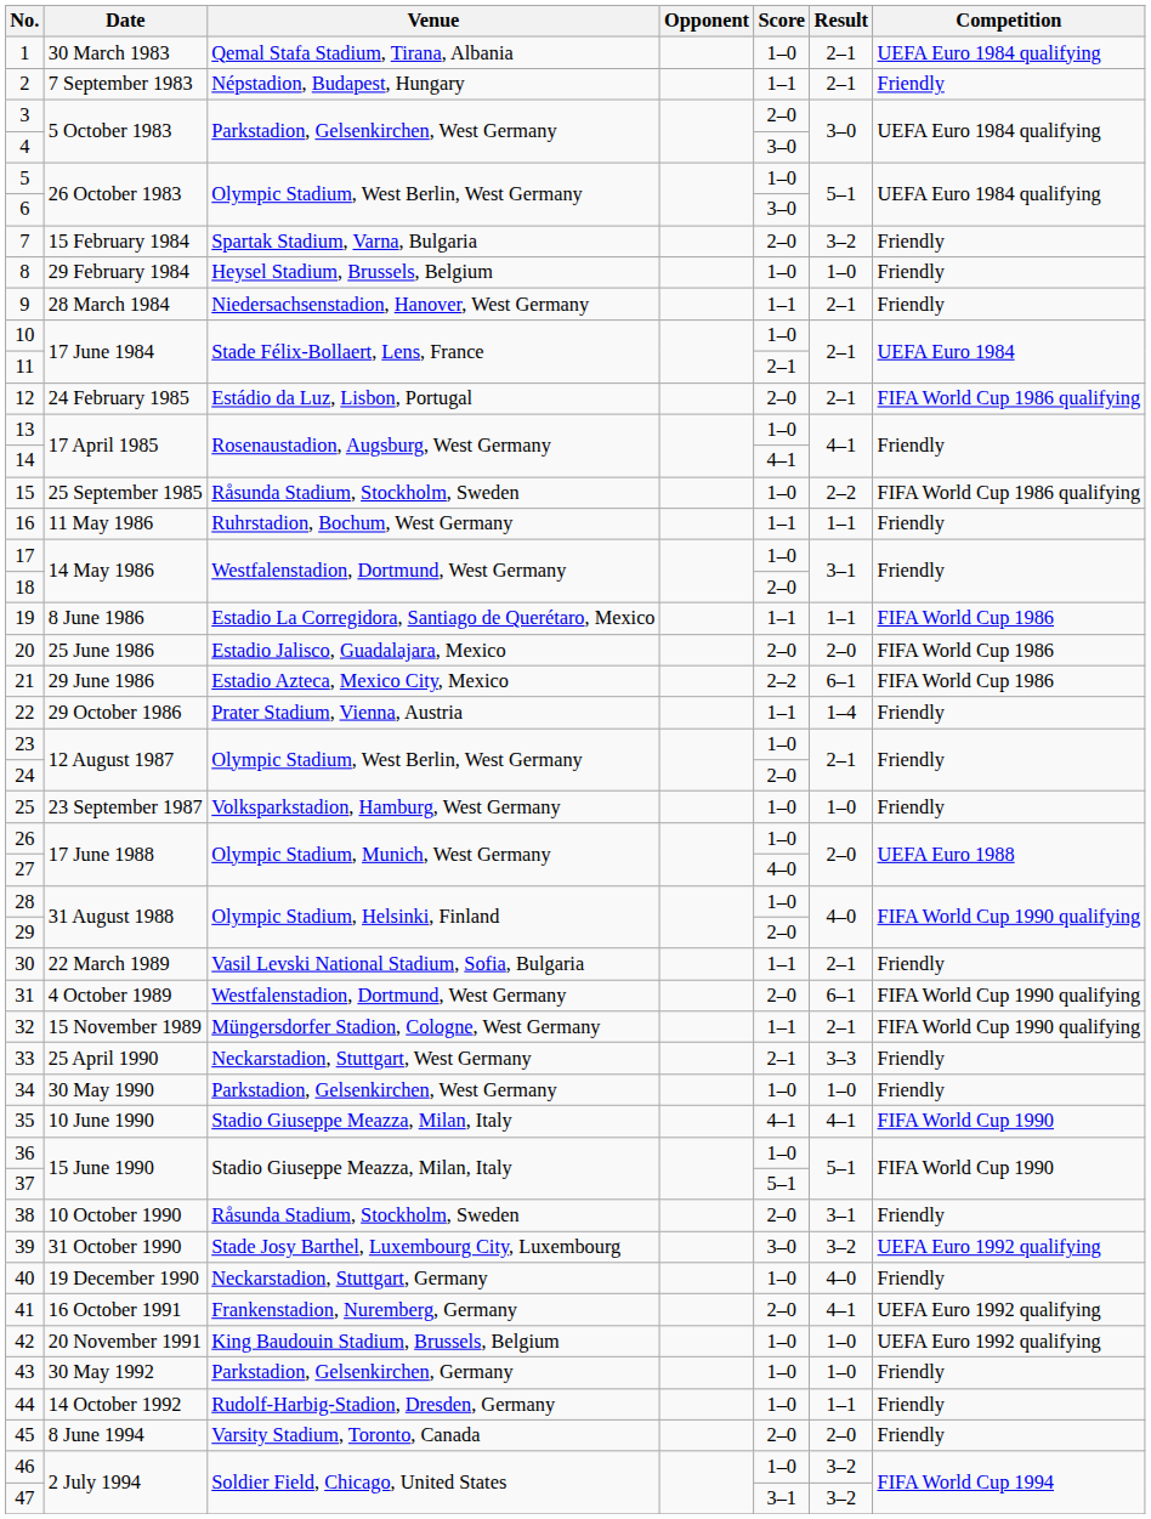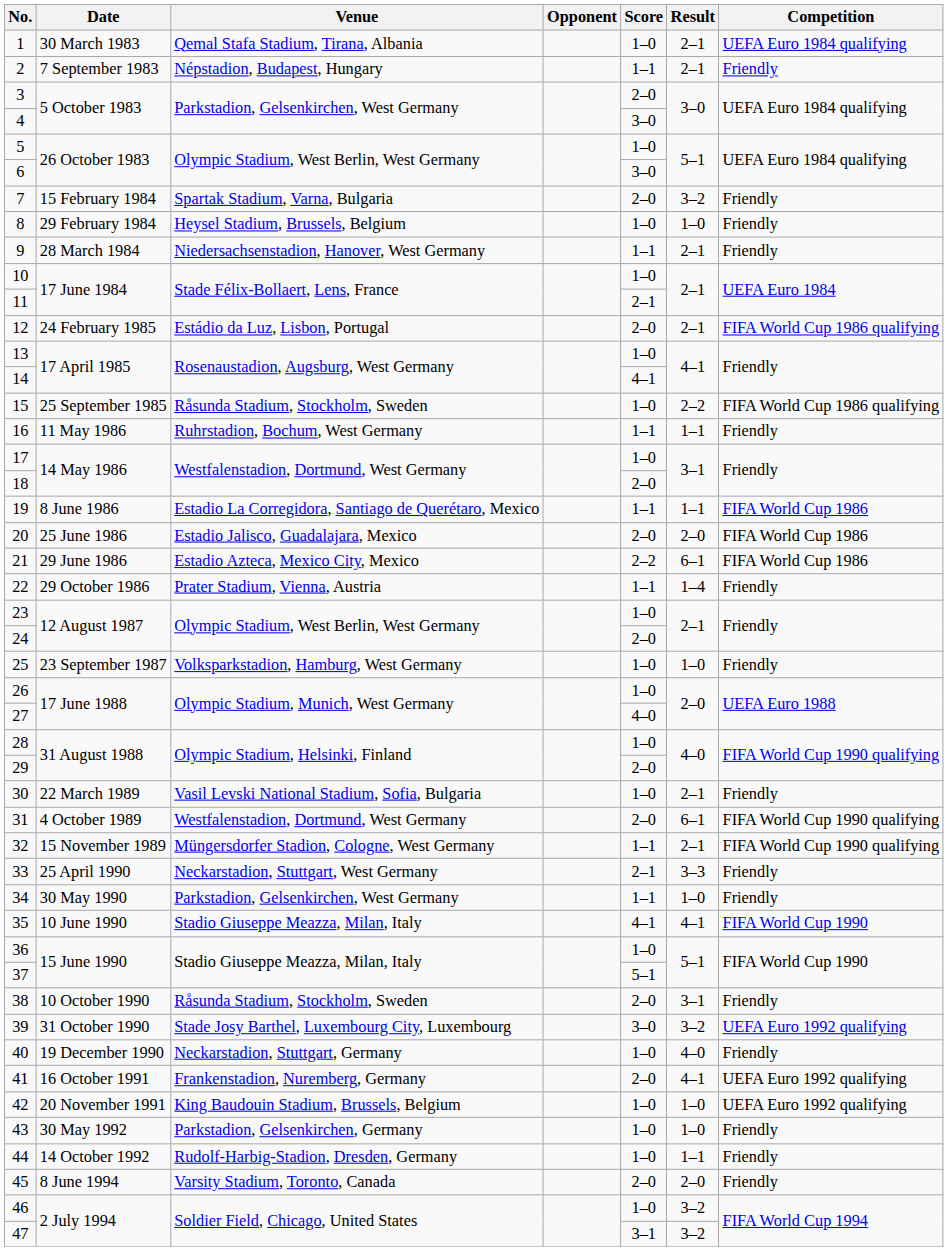 <table class="wikitable sortable">
 <tr>
 <th scope="col">No.</th>
 <th scope="col">Date</th>
 <th scope="col">Venue</th>
 <th scope="col">Opponent</th>
 <th scope="col">Score</th>
 <th scope="col">Result</th>
 <th scope="col">Competition</th>
 </tr>
 <tr>
 <td align="center">1</td>
 <td>30 March 1983</td>
 <td><a href='#'>Qemal Stafa Stadium</a>, <a href='#'>Tirana</a>, Albania</td>
 <td></td>
 <td align="center">1–0</td>
 <td align="center">2–1</td>
 <td><a href='#'>UEFA Euro 1984 qualifying</a></td>
 </tr>
 <tr>
 <td align="center">2</td>
 <td>7 September 1983</td>
 <td><a href='#'>Népstadion</a>, <a href='#'>Budapest</a>, Hungary</td>
 <td></td>
 <td align="center">1–1</td>
 <td align="center">2–1</td>
 <td><a href='#'>Friendly</a></td>
 </tr>
 <tr>
 <td align="center">3</td>
 <td rowspan="2">5 October 1983</td>
 <td rowspan="2"><a href='#'>Parkstadion</a>, <a href='#'>Gelsenkirchen</a>, West Germany</td>
 <td rowspan="2"></td>
 <td align="center">2–0</td>
 <td rowspan="2" align="center">3–0</td>
 <td rowspan="2">UEFA Euro 1984 qualifying</td>
 </tr>
 <tr>
 <td align="center">4</td>
 <td align="center">3–0</td>
 </tr>
 <tr>
 <td align="center">5</td>
 <td rowspan="2">26 October 1983</td>
 <td rowspan="2"><a href='#'>Olympic Stadium</a>, West Berlin, West Germany</td>
 <td rowspan="2"></td>
 <td align="center">1–0</td>
 <td rowspan="2" align="center">5–1</td>
 <td rowspan="2">UEFA Euro 1984 qualifying</td>
 </tr>
 <tr>
 <td align="center">6</td>
 <td align="center">3–0</td>
 </tr>
 <tr>
 <td align="center">7</td>
 <td>15 February 1984</td>
 <td><a href='#'>Spartak Stadium</a>, <a href='#'>Varna</a>, Bulgaria</td>
 <td></td>
 <td align="center">2–0</td>
 <td align="center">3–2</td>
 <td>Friendly</td>
 </tr>
 <tr>
 <td align="center">8</td>
 <td>29 February 1984</td>
 <td><a href='#'>Heysel Stadium</a>, <a href='#'>Brussels</a>, Belgium</td>
 <td></td>
 <td align="center">1–0</td>
 <td align="center">1–0</td>
 <td>Friendly</td>
 </tr>
 <tr>
 <td align="center">9</td>
 <td>28 March 1984</td>
 <td><a href='#'>Niedersachsenstadion</a>, <a href='#'>Hanover</a>, West Germany</td>
 <td></td>
 <td align="center">1–1</td>
 <td align="center">2–1</td>
 <td>Friendly</td>
 </tr>
 <tr>
 <td align="center">10</td>
 <td rowspan="2">17 June 1984</td>
 <td rowspan="2"><a href='#'>Stade Félix-Bollaert</a>, <a href='#'>Lens</a>, France</td>
 <td rowspan="2"></td>
 <td align="center">1–0</td>
 <td rowspan="2" align="center">2–1</td>
 <td rowspan="2"><a href='#'>UEFA Euro 1984</a></td>
 </tr>
 <tr>
 <td align="center">11</td>
 <td align="center">2–1</td>
 </tr>
 <tr>
 <td align="center">12</td>
 <td>24 February 1985</td>
 <td><a href='#'>Estádio da Luz</a>, <a href='#'>Lisbon</a>, Portugal</td>
 <td></td>
 <td align="center">2–0</td>
 <td align="center">2–1</td>
 <td><a href='#'>FIFA World Cup 1986 qualifying</a></td>
 </tr>
 <tr>
 <td align="center">13</td>
 <td rowspan="2">17 April 1985</td>
 <td rowspan="2"><a href='#'>Rosenaustadion</a>, <a href='#'>Augsburg</a>, West Germany</td>
 <td rowspan="2"></td>
 <td align="center">1–0</td>
 <td rowspan="2" align="center">4–1</td>
 <td rowspan="2">Friendly</td>
 </tr>
 <tr>
 <td align="center">14</td>
 <td align="center">4–1</td>
 </tr>
 <tr>
 <td align="center">15</td>
 <td>25 September 1985</td>
 <td><a href='#'>Råsunda Stadium</a>, <a href='#'>Stockholm</a>, Sweden</td>
 <td></td>
 <td align="center">1–0</td>
 <td align="center">2–2</td>
 <td>FIFA World Cup 1986 qualifying</td>
 </tr>
 <tr>
 <td align="center">16</td>
 <td>11 May 1986</td>
 <td><a href='#'>Ruhrstadion</a>, <a href='#'>Bochum</a>, West Germany</td>
 <td></td>
 <td align="center">1–1</td>
 <td align="center">1–1</td>
 <td>Friendly</td>
 </tr>
 <tr>
 <td align="center">17</td>
 <td rowspan="2">14 May 1986</td>
 <td rowspan="2"><a href='#'>Westfalenstadion</a>, <a href='#'>Dortmund</a>, West Germany</td>
 <td rowspan="2"></td>
 <td align="center">1–0</td>
 <td rowspan="2" align="center">3–1</td>
 <td rowspan="2">Friendly</td>
 </tr>
 <tr>
 <td align="center">18</td>
 <td align="center">2–0</td>
 </tr>
 <tr>
 <td align="center">19</td>
 <td>8 June 1986</td>
 <td><a href='#'>Estadio La Corregidora</a>, <a href='#'>Santiago de Querétaro</a>, Mexico</td>
 <td></td>
 <td align="center">1–1</td>
 <td align="center">1–1</td>
 <td><a href='#'>FIFA World Cup 1986</a></td>
 </tr>
 <tr>
 <td align="center">20</td>
 <td>25 June 1986</td>
 <td><a href='#'>Estadio Jalisco</a>, <a href='#'>Guadalajara</a>, Mexico</td>
 <td></td>
 <td align="center">2–0</td>
 <td align="center">2–0</td>
 <td>FIFA World Cup 1986</td>
 </tr>
 <tr>
 <td align="center">21</td>
 <td>29 June 1986</td>
 <td><a href='#'>Estadio Azteca</a>, <a href='#'>Mexico City</a>, Mexico</td>
 <td></td>
 <td align="center">2–2</td>
 <td align="center">6–1</td>
 <td>FIFA World Cup 1986</td>
 </tr>
 <tr>
 <td align="center">22</td>
 <td>29 October 1986</td>
 <td><a href='#'>Prater Stadium</a>, <a href='#'>Vienna</a>, Austria</td>
 <td></td>
 <td align="center">1–1</td>
 <td align="center">1–4</td>
 <td>Friendly</td>
 </tr>
 <tr>
 <td align="center">23</td>
 <td rowspan="2">12 August 1987</td>
 <td rowspan="2"><a href='#'>Olympic Stadium</a>, West Berlin, West Germany</td>
 <td rowspan="2"></td>
 <td align="center">1–0</td>
 <td rowspan="2" align="center">2–1</td>
 <td rowspan="2">Friendly</td>
 </tr>
 <tr>
 <td align="center">24</td>
 <td align="center">2–0</td>
 </tr>
 <tr>
 <td align="center">25</td>
 <td>23 September 1987</td>
 <td><a href='#'>Volksparkstadion</a>, <a href='#'>Hamburg</a>, West Germany</td>
 <td></td>
 <td align="center">1–0</td>
 <td align="center">1–0</td>
 <td>Friendly</td>
 </tr>
 <tr>
 <td align="center">26</td>
 <td rowspan="2">17 June 1988</td>
 <td rowspan="2"><a href='#'>Olympic Stadium</a>, <a href='#'>Munich</a>, West Germany</td>
 <td rowspan="2"></td>
 <td align="center">1–0</td>
 <td rowspan="2" align="center">2–0</td>
 <td rowspan="2"><a href='#'>UEFA Euro 1988</a></td>
 </tr>
 <tr>
 <td align="center">27</td>
 <td align="center">4–0</td>
 </tr>
 <tr>
 <td align="center">28</td>
 <td rowspan="2">31 August 1988</td>
 <td rowspan="2"><a href='#'>Olympic Stadium</a>, <a href='#'>Helsinki</a>, Finland</td>
 <td rowspan="2"></td>
 <td align="center">1–0</td>
 <td rowspan="2" align="center">4–0</td>
 <td rowspan="2"><a href='#'>FIFA World Cup 1990 qualifying</a></td>
 </tr>
 <tr>
 <td align="center">29</td>
 <td align="center">2–0</td>
 </tr>
 <tr>
 <td align="center">30</td>
 <td>22 March 1989</td>
 <td><a href='#'>Vasil Levski National Stadium</a>, <a href='#'>Sofia</a>, Bulgaria</td>
 <td></td>
-<td align="center">1–1</td>
+<td align="center">1–0</td>
 <td align="center">2–1</td>
 <td>Friendly</td>
 </tr>
 <tr>
 <td align="center">31</td>
 <td>4 October 1989</td>
 <td><a href='#'>Westfalenstadion</a>, <a href='#'>Dortmund</a>, West Germany</td>
 <td></td>
 <td align="center">2–0</td>
 <td align="center">6–1</td>
 <td>FIFA World Cup 1990 qualifying</td>
 </tr>
 <tr>
 <td align="center">32</td>
 <td>15 November 1989</td>
 <td><a href='#'>Müngersdorfer Stadion</a>, <a href='#'>Cologne</a>, West Germany</td>
 <td></td>
 <td align="center">1–1</td>
 <td align="center">2–1</td>
 <td>FIFA World Cup 1990 qualifying</td>
 </tr>
 <tr>
 <td align="center">33</td>
 <td>25 April 1990</td>
 <td><a href='#'>Neckarstadion</a>, <a href='#'>Stuttgart</a>, West Germany</td>
 <td></td>
 <td align="center">2–1</td>
 <td align="center">3–3</td>
 <td>Friendly</td>
 </tr>
 <tr>
 <td align="center">34</td>
 <td>30 May 1990</td>
 <td><a href='#'>Parkstadion</a>, <a href='#'>Gelsenkirchen</a>, West Germany</td>
 <td></td>
-<td align="center">1–0</td>
+<td align="center">1–1</td>
 <td align="center">1–0</td>
 <td>Friendly</td>
 </tr>
 <tr>
 <td align="center">35</td>
 <td>10 June 1990</td>
 <td><a href='#'>Stadio Giuseppe Meazza</a>, <a href='#'>Milan</a>, Italy</td>
 <td></td>
 <td align="center">4–1</td>
 <td align="center">4–1</td>
 <td><a href='#'>FIFA World Cup 1990</a></td>
 </tr>
 <tr>
 <td align="center">36</td>
 <td rowspan="2">15 June 1990</td>
 <td rowspan="2">Stadio Giuseppe Meazza, Milan, Italy</td>
 <td rowspan="2"></td>
 <td align="center">1–0</td>
 <td rowspan="2" align="center">5–1</td>
 <td rowspan="2">FIFA World Cup 1990</td>
 </tr>
 <tr>
 <td align="center">37</td>
 <td align="center">5–1</td>
 </tr>
 <tr>
 <td align="center">38</td>
 <td>10 October 1990</td>
 <td><a href='#'>Råsunda Stadium</a>, <a href='#'>Stockholm</a>, Sweden</td>
 <td></td>
 <td align="center">2–0</td>
 <td align="center">3–1</td>
 <td>Friendly</td>
 </tr>
 <tr>
 <td align="center">39</td>
 <td>31 October 1990</td>
 <td><a href='#'>Stade Josy Barthel</a>, <a href='#'>Luxembourg City</a>, Luxembourg</td>
 <td></td>
 <td align="center">3–0</td>
 <td align="center">3–2</td>
 <td><a href='#'>UEFA Euro 1992 qualifying</a></td>
 </tr>
 <tr>
 <td align="center">40</td>
 <td>19 December 1990</td>
 <td><a href='#'>Neckarstadion</a>, <a href='#'>Stuttgart</a>, Germany</td>
 <td></td>
 <td align="center">1–0</td>
 <td align="center">4–0</td>
 <td>Friendly</td>
 </tr>
 <tr>
 <td align="center">41</td>
 <td>16 October 1991</td>
 <td><a href='#'>Frankenstadion</a>, <a href='#'>Nuremberg</a>, Germany</td>
 <td></td>
 <td align="center">2–0</td>
 <td align="center">4–1</td>
 <td>UEFA Euro 1992 qualifying</td>
 </tr>
 <tr>
 <td align="center">42</td>
 <td>20 November 1991</td>
 <td><a href='#'>King Baudouin Stadium</a>, <a href='#'>Brussels</a>, Belgium</td>
 <td></td>
 <td align="center">1–0</td>
 <td align="center">1–0</td>
 <td>UEFA Euro 1992 qualifying</td>
 </tr>
 <tr>
 <td align="center">43</td>
 <td>30 May 1992</td>
 <td><a href='#'>Parkstadion</a>, <a href='#'>Gelsenkirchen</a>, Germany</td>
 <td></td>
 <td align="center">1–0</td>
 <td align="center">1–0</td>
 <td>Friendly</td>
 </tr>
 <tr>
 <td align="center">44</td>
 <td>14 October 1992</td>
 <td><a href='#'>Rudolf-Harbig-Stadion</a>, <a href='#'>Dresden</a>, Germany</td>
 <td></td>
 <td align="center">1–0</td>
 <td align="center">1–1</td>
 <td>Friendly</td>
 </tr>
 <tr>
 <td align="center">45</td>
 <td>8 June 1994</td>
 <td><a href='#'>Varsity Stadium</a>, <a href='#'>Toronto</a>, Canada</td>
 <td></td>
 <td align="center">2–0</td>
 <td align="center">2–0</td>
 <td>Friendly</td>
 </tr>
 <tr>
 <td align="center">46</td>
 <td rowspan="2">2 July 1994</td>
 <td rowspan="2"><a href='#'>Soldier Field</a>, <a href='#'>Chicago</a>, United States</td>
 <td rowspan="2"></td>
 <td align="center">1–0</td>
 <td align="center">3–2</td>
 <td rowspan="2"><a href='#'>FIFA World Cup 1994</a></td>
 </tr>
 <tr>
 <td align="center">47</td>
 <td align="center">3–1</td>
 <td align="center">3–2</td>
 </tr>
 </table>
